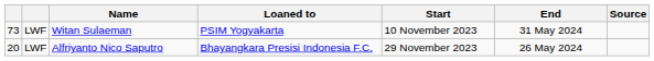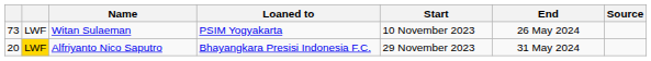 <table class="wikitable plainrowheaders sortable" style="font-size:95%">
 <tr>
 <th></th>
 <th></th>
 <th scope="col" style="width:200px;">Name</th>
 <th scope="col" style="width:250px;">Loaned to</th>
 <th scope="col" style="width:150px;">Start</th>
 <th scope="col" style="width:150px;">End</th>
 <th>Source</th>
 </tr>
 <tr>
 <td align="center">73</td>
 <td align="center">LWF</td>
 <td> <a href='#'>Witan Sulaeman</a></td>
 <td> <a href='#'>PSIM Yogyakarta</a></td>
 <td>10 November 2023</td>
-<td align="center">31 May 2024</td>
+<td align="center">26 May 2024</td>
 <td align="center"></td>
 </tr>
 <tr>
 <td align="center">20</td>
-<td align="center">LWF</td>
+<td align="center" style="background: gold;">LWF</td>
 <td> <a href='#'>Alfriyanto Nico Saputro</a></td>
 <td> <a href='#'>Bhayangkara Presisi Indonesia F.C.</a></td>
 <td>29 November 2023</td>
-<td align="center">26 May 2024</td>
+<td align="center">31 May 2024</td>
 <td align="center"></td>
 </tr>
 </table>
